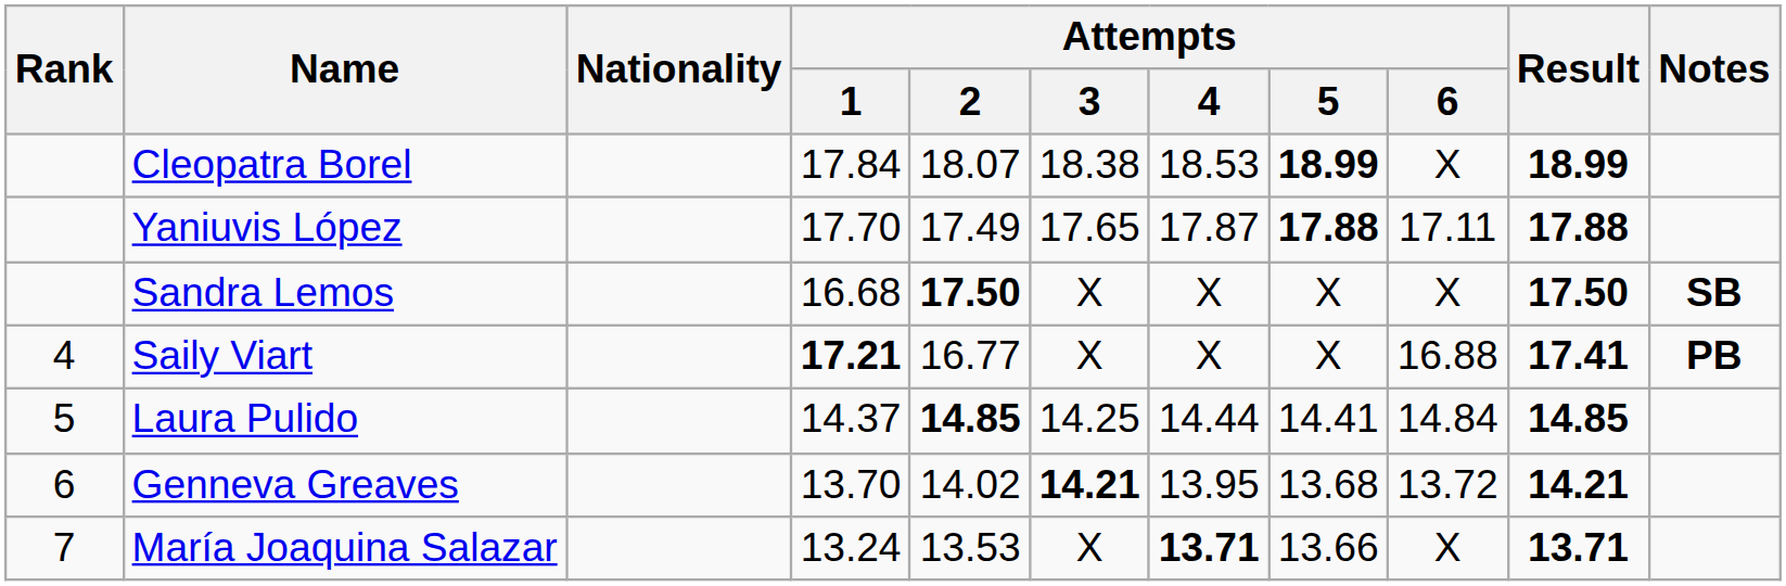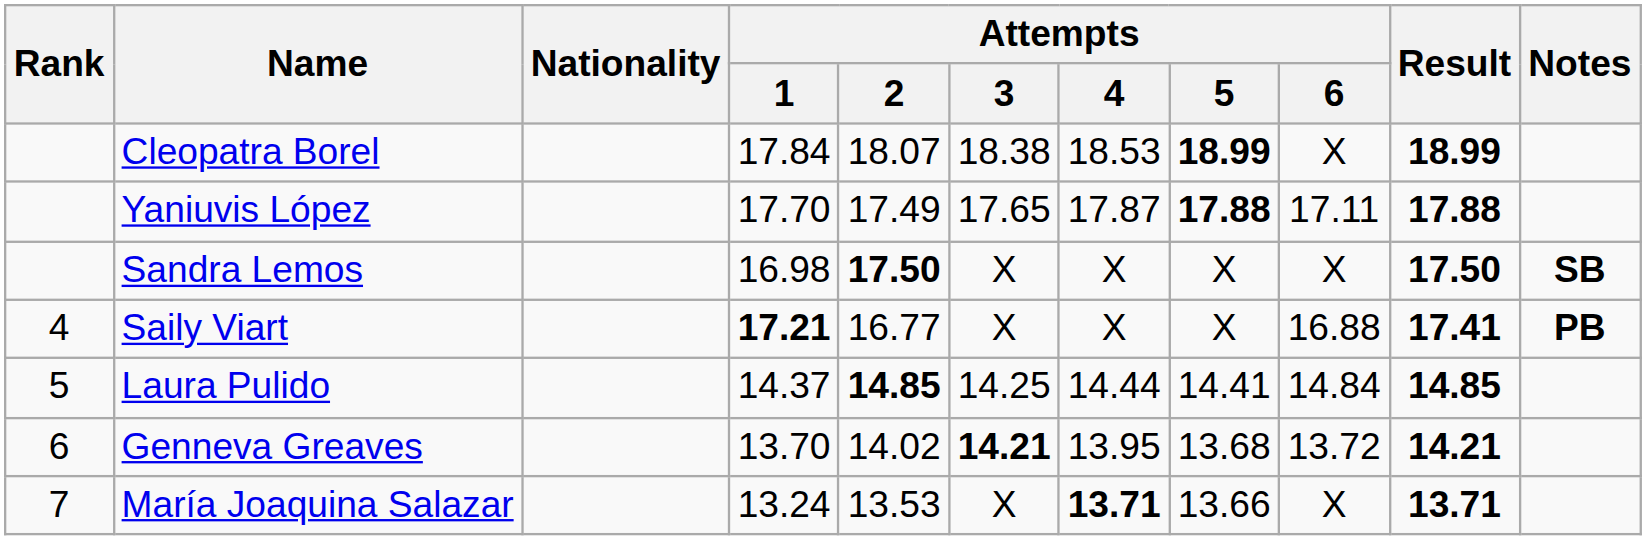 <table class="wikitable sortable" style="text-align:center">
 <tr>
 <th rowspan=2>Rank</th>
 <th rowspan=2>Name</th>
 <th rowspan=2>Nationality</th>
 <th colspan=6>Attempts</th>
 <th rowspan=2>Result</th>
 <th rowspan=2>Notes</th>
 </tr>
 <tr>
 <th>1</th>
 <th>2</th>
 <th>3</th>
 <th>4</th>
 <th>5</th>
 <th>6</th>
 </tr>
 <tr>
 <td></td>
 <td align=left><a href='#'>Cleopatra Borel</a></td>
 <td align=left></td>
 <td>17.84</td>
 <td>18.07</td>
 <td>18.38</td>
 <td>18.53</td>
 <td><strong>18.99</strong></td>
 <td>X</td>
 <td><strong>18.99</strong></td>
 <td></td>
 </tr>
 <tr>
 <td></td>
 <td align=left><a href='#'>Yaniuvis López</a></td>
 <td align=left></td>
 <td>17.70</td>
 <td>17.49</td>
 <td>17.65</td>
 <td>17.87</td>
 <td><strong>17.88</strong></td>
 <td>17.11</td>
 <td><strong>17.88</strong></td>
 <td></td>
 </tr>
 <tr>
 <td></td>
 <td align=left><a href='#'>Sandra Lemos</a></td>
 <td align=left></td>
-<td>16.68</td>
+<td>16.98</td>
 <td><strong>17.50</strong></td>
 <td>X</td>
 <td>X</td>
 <td>X</td>
 <td>X</td>
 <td><strong>17.50</strong></td>
 <td><strong>SB</strong></td>
 </tr>
 <tr>
 <td>4</td>
 <td align=left><a href='#'>Saily Viart</a></td>
 <td align=left></td>
 <td><strong>17.21</strong></td>
 <td>16.77</td>
 <td>X</td>
 <td>X</td>
 <td>X</td>
 <td>16.88</td>
 <td><strong>17.41</strong></td>
 <td><strong>PB</strong></td>
 </tr>
 <tr>
 <td>5</td>
 <td align=left><a href='#'>Laura Pulido</a></td>
 <td align=left></td>
 <td>14.37</td>
 <td><strong>14.85</strong></td>
 <td>14.25</td>
 <td>14.44</td>
 <td>14.41</td>
 <td>14.84</td>
 <td><strong>14.85</strong></td>
 <td></td>
 </tr>
 <tr>
 <td>6</td>
 <td align=left><a href='#'>Genneva Greaves</a></td>
 <td align=left></td>
 <td>13.70</td>
 <td>14.02</td>
 <td><strong>14.21</strong></td>
 <td>13.95</td>
 <td>13.68</td>
 <td>13.72</td>
 <td><strong>14.21</strong></td>
 <td></td>
 </tr>
 <tr>
 <td>7</td>
 <td align=left><a href='#'>María Joaquina Salazar</a></td>
 <td align=left></td>
 <td>13.24</td>
 <td>13.53</td>
 <td>X</td>
 <td><strong>13.71</strong></td>
 <td>13.66</td>
 <td>X</td>
 <td><strong>13.71</strong></td>
 <td></td>
 </tr>
 </table>
